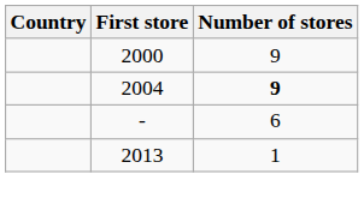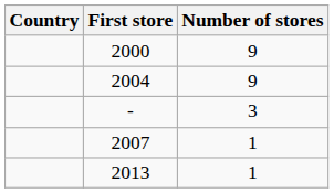 <table class="wikitable sortable">
 <tr>
 <th>Country</th>
 <th>First store</th>
 <th>Number of stores</th>
 </tr>
 <tr>
 <td></td>
 <td align=center>2000</td>
 <td align=center>9</td>
 </tr>
 <tr>
 <td></td>
 <td align=center>2004</td>
-<td align="center"><strong>9</strong></td>
+<td align="center">9</td>
 </tr>
 <tr>
 <td></td>
 <td align=center>-</td>
-<td align=center>6</td>
+<td align=center>3</td>
+</tr>
+<tr>
+<td></td>
+<td align=center>2007</td>
+<td align=center>1</td>
 </tr>
 <tr>
 <td></td>
 <td align=center>2013</td>
 <td align=center>1</td>
 </tr>
 </table>
